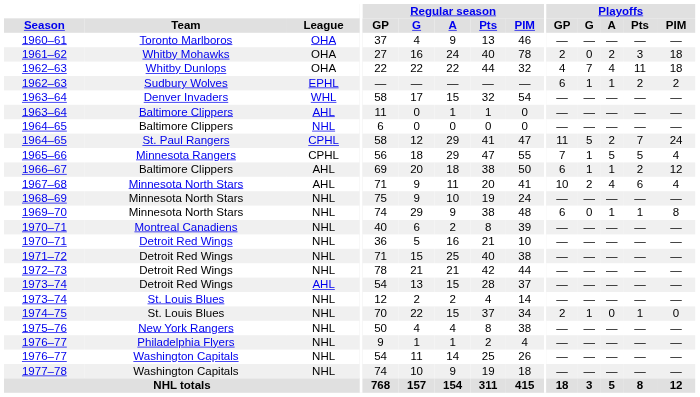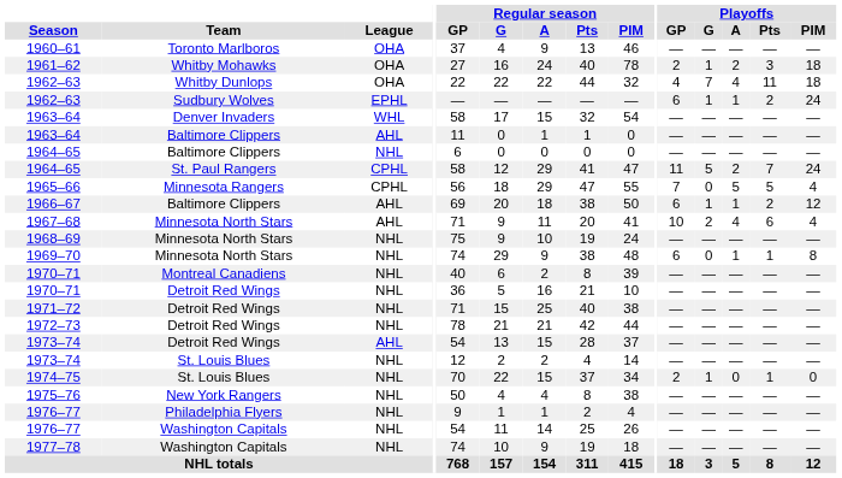 <table border="0" cellpadding="1" cellspacing="0" style="text-align:center; width:60em">
 <tr bgcolor="#e0e0e0">
 <th colspan="3" bgcolor="#ffffff"></th>
 <th rowspan="100" bgcolor="#ffffff"></th>
 <th colspan="5"><a href='#'>Regular season</a></th>
 <th rowspan="100" bgcolor="#ffffff"></th>
 <th colspan="5"><a href='#'>Playoffs</a></th>
 </tr>
 <tr bgcolor="#e0e0e0">
 <th><a href='#'>Season</a></th>
 <th>Team</th>
 <th>League</th>
 <th>GP</th>
 <th><a href='#'>G</a></th>
 <th><a href='#'>A</a></th>
 <th><a href='#'>Pts</a></th>
 <th><a href='#'>PIM</a></th>
 <th>GP</th>
 <th>G</th>
 <th>A</th>
 <th>Pts</th>
 <th>PIM</th>
 </tr>
 <tr>
 <td><a href='#'>1960–61</a></td>
 <td><a href='#'>Toronto Marlboros</a></td>
 <td><a href='#'>OHA</a></td>
 <td>37</td>
 <td>4</td>
 <td>9</td>
 <td>13</td>
 <td>46</td>
 <td>—</td>
 <td>—</td>
 <td>—</td>
 <td>—</td>
 <td>—</td>
 </tr>
 <tr bgcolor="#f0f0f0">
 <td><a href='#'>1961–62</a></td>
 <td><a href='#'>Whitby Mohawks</a></td>
 <td>OHA</td>
 <td>27</td>
 <td>16</td>
 <td>24</td>
 <td>40</td>
 <td>78</td>
 <td>2</td>
-<td>0</td>
+<td>1</td>
 <td>2</td>
 <td>3</td>
 <td>18</td>
 </tr>
 <tr>
 <td><a href='#'>1962–63</a></td>
 <td><a href='#'>Whitby Dunlops</a></td>
 <td>OHA</td>
 <td>22</td>
 <td>22</td>
 <td>22</td>
 <td>44</td>
 <td>32</td>
 <td>4</td>
 <td>7</td>
 <td>4</td>
 <td>11</td>
 <td>18</td>
 </tr>
 <tr bgcolor="#f0f0f0">
 <td><a href='#'>1962–63</a></td>
 <td><a href='#'>Sudbury Wolves</a></td>
 <td><a href='#'>EPHL</a></td>
 <td>—</td>
 <td>—</td>
 <td>—</td>
 <td>—</td>
 <td>—</td>
 <td>6</td>
 <td>1</td>
 <td>1</td>
 <td>2</td>
-<td>2</td>
+<td>24</td>
 </tr>
 <tr>
 <td><a href='#'>1963–64</a></td>
 <td><a href='#'>Denver Invaders</a></td>
 <td><a href='#'>WHL</a></td>
 <td>58</td>
 <td>17</td>
 <td>15</td>
 <td>32</td>
 <td>54</td>
 <td>—</td>
 <td>—</td>
 <td>—</td>
 <td>—</td>
 <td>—</td>
 </tr>
 <tr bgcolor="#f0f0f0">
 <td><a href='#'>1963–64</a></td>
 <td><a href='#'>Baltimore Clippers</a></td>
 <td><a href='#'>AHL</a></td>
 <td>11</td>
 <td>0</td>
 <td>1</td>
 <td>1</td>
 <td>0</td>
 <td>—</td>
 <td>—</td>
 <td>—</td>
 <td>—</td>
 <td>—</td>
 </tr>
 <tr>
 <td><a href='#'>1964–65</a></td>
 <td>Baltimore Clippers</td>
 <td><a href='#'>NHL</a></td>
 <td>6</td>
 <td>0</td>
 <td>0</td>
 <td>0</td>
 <td>0</td>
 <td>—</td>
 <td>—</td>
 <td>—</td>
 <td>—</td>
 <td>—</td>
 </tr>
 <tr bgcolor="#f0f0f0">
 <td><a href='#'>1964–65</a></td>
 <td><a href='#'>St. Paul Rangers</a></td>
 <td><a href='#'>CPHL</a></td>
 <td>58</td>
 <td>12</td>
 <td>29</td>
 <td>41</td>
 <td>47</td>
 <td>11</td>
 <td>5</td>
 <td>2</td>
 <td>7</td>
 <td>24</td>
 </tr>
 <tr>
 <td><a href='#'>1965–66</a></td>
 <td><a href='#'>Minnesota Rangers</a></td>
 <td>CPHL</td>
 <td>56</td>
 <td>18</td>
 <td>29</td>
 <td>47</td>
 <td>55</td>
 <td>7</td>
-<td>1</td>
+<td>0</td>
 <td>5</td>
 <td>5</td>
 <td>4</td>
 </tr>
 <tr bgcolor="#f0f0f0">
 <td><a href='#'>1966–67</a></td>
 <td>Baltimore Clippers</td>
 <td>AHL</td>
 <td>69</td>
 <td>20</td>
 <td>18</td>
 <td>38</td>
 <td>50</td>
 <td>6</td>
 <td>1</td>
 <td>1</td>
 <td>2</td>
 <td>12</td>
 </tr>
 <tr>
 <td><a href='#'>1967–68</a></td>
 <td><a href='#'>Minnesota North Stars</a></td>
 <td>AHL</td>
 <td>71</td>
 <td>9</td>
 <td>11</td>
 <td>20</td>
 <td>41</td>
 <td>10</td>
 <td>2</td>
 <td>4</td>
 <td>6</td>
 <td>4</td>
 </tr>
 <tr bgcolor="#f0f0f0">
 <td><a href='#'>1968–69</a></td>
 <td>Minnesota North Stars</td>
 <td>NHL</td>
 <td>75</td>
 <td>9</td>
 <td>10</td>
 <td>19</td>
 <td>24</td>
 <td>—</td>
 <td>—</td>
 <td>—</td>
 <td>—</td>
 <td>—</td>
 </tr>
 <tr>
 <td><a href='#'>1969–70</a></td>
 <td>Minnesota North Stars</td>
 <td>NHL</td>
 <td>74</td>
 <td>29</td>
 <td>9</td>
 <td>38</td>
 <td>48</td>
 <td>6</td>
 <td>0</td>
 <td>1</td>
 <td>1</td>
 <td>8</td>
 </tr>
 <tr bgcolor="#f0f0f0">
 <td><a href='#'>1970–71</a></td>
 <td><a href='#'>Montreal Canadiens</a></td>
 <td>NHL</td>
 <td>40</td>
 <td>6</td>
 <td>2</td>
 <td>8</td>
 <td>39</td>
 <td>—</td>
 <td>—</td>
 <td>—</td>
 <td>—</td>
 <td>—</td>
 </tr>
 <tr>
 <td><a href='#'>1970–71</a></td>
 <td><a href='#'>Detroit Red Wings</a></td>
 <td>NHL</td>
 <td>36</td>
 <td>5</td>
 <td>16</td>
 <td>21</td>
 <td>10</td>
 <td>—</td>
 <td>—</td>
 <td>—</td>
 <td>—</td>
 <td>—</td>
 </tr>
 <tr bgcolor="#f0f0f0">
 <td><a href='#'>1971–72</a></td>
 <td>Detroit Red Wings</td>
 <td>NHL</td>
 <td>71</td>
 <td>15</td>
 <td>25</td>
 <td>40</td>
 <td>38</td>
 <td>—</td>
 <td>—</td>
 <td>—</td>
 <td>—</td>
 <td>—</td>
 </tr>
 <tr>
 <td><a href='#'>1972–73</a></td>
 <td>Detroit Red Wings</td>
 <td>NHL</td>
 <td>78</td>
 <td>21</td>
 <td>21</td>
 <td>42</td>
 <td>44</td>
 <td>—</td>
 <td>—</td>
 <td>—</td>
 <td>—</td>
 <td>—</td>
 </tr>
 <tr bgcolor="#f0f0f0">
 <td><a href='#'>1973–74</a></td>
 <td>Detroit Red Wings</td>
 <td><a href='#'>AHL</a></td>
 <td>54</td>
 <td>13</td>
 <td>15</td>
 <td>28</td>
 <td>37</td>
 <td>—</td>
 <td>—</td>
 <td>—</td>
 <td>—</td>
 <td>—</td>
 </tr>
 <tr>
 <td><a href='#'>1973–74</a></td>
 <td><a href='#'>St. Louis Blues</a></td>
 <td>NHL</td>
 <td>12</td>
 <td>2</td>
 <td>2</td>
 <td>4</td>
 <td>14</td>
 <td>—</td>
 <td>—</td>
 <td>—</td>
 <td>—</td>
 <td>—</td>
 </tr>
 <tr bgcolor="#f0f0f0">
 <td><a href='#'>1974–75</a></td>
 <td>St. Louis Blues</td>
 <td>NHL</td>
 <td>70</td>
 <td>22</td>
 <td>15</td>
 <td>37</td>
 <td>34</td>
 <td>2</td>
 <td>1</td>
 <td>0</td>
 <td>1</td>
 <td>0</td>
 </tr>
 <tr>
 <td><a href='#'>1975–76</a></td>
 <td><a href='#'>New York Rangers</a></td>
 <td>NHL</td>
 <td>50</td>
 <td>4</td>
 <td>4</td>
 <td>8</td>
 <td>38</td>
 <td>—</td>
 <td>—</td>
 <td>—</td>
 <td>—</td>
 <td>—</td>
 </tr>
 <tr bgcolor="#f0f0f0">
 <td><a href='#'>1976–77</a></td>
 <td><a href='#'>Philadelphia Flyers</a></td>
 <td>NHL</td>
 <td>9</td>
 <td>1</td>
 <td>1</td>
 <td>2</td>
 <td>4</td>
 <td>—</td>
 <td>—</td>
 <td>—</td>
 <td>—</td>
 <td>—</td>
 </tr>
 <tr>
 <td><a href='#'>1976–77</a></td>
 <td><a href='#'>Washington Capitals</a></td>
 <td>NHL</td>
 <td>54</td>
 <td>11</td>
 <td>14</td>
 <td>25</td>
 <td>26</td>
 <td>—</td>
 <td>—</td>
 <td>—</td>
 <td>—</td>
 <td>—</td>
 </tr>
 <tr bgcolor="#f0f0f0">
 <td><a href='#'>1977–78</a></td>
 <td>Washington Capitals</td>
 <td>NHL</td>
 <td>74</td>
 <td>10</td>
 <td>9</td>
 <td>19</td>
 <td>18</td>
 <td>—</td>
 <td>—</td>
 <td>—</td>
 <td>—</td>
 <td>—</td>
 </tr>
 <tr bgcolor="#e0e0e0">
 <th colspan="3">NHL totals</th>
 <th>768</th>
 <th>157</th>
 <th>154</th>
 <th>311</th>
 <th>415</th>
 <th>18</th>
 <th>3</th>
 <th>5</th>
 <th>8</th>
 <th>12</th>
 </tr>
 </table>
